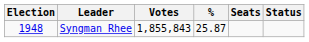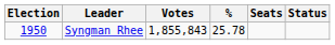 <table class="wikitable" style="text-align:center">
 <tr>
 <th>Election</th>
 <th>Leader</th>
 <th>Votes</th>
 <th>%</th>
 <th>Seats</th>
 <th>Status</th>
 </tr>
 <tr>
-<td><a href='#'>1948</a></td>
+<td><a href='#'>1950</a></td>
 <td><a href='#'>Syngman Rhee</a></td>
 <td>1,855,843</td>
-<td>25.87</td>
+<td>25.78</td>
 <td></td>
 <td></td>
 </tr>
 </table>
